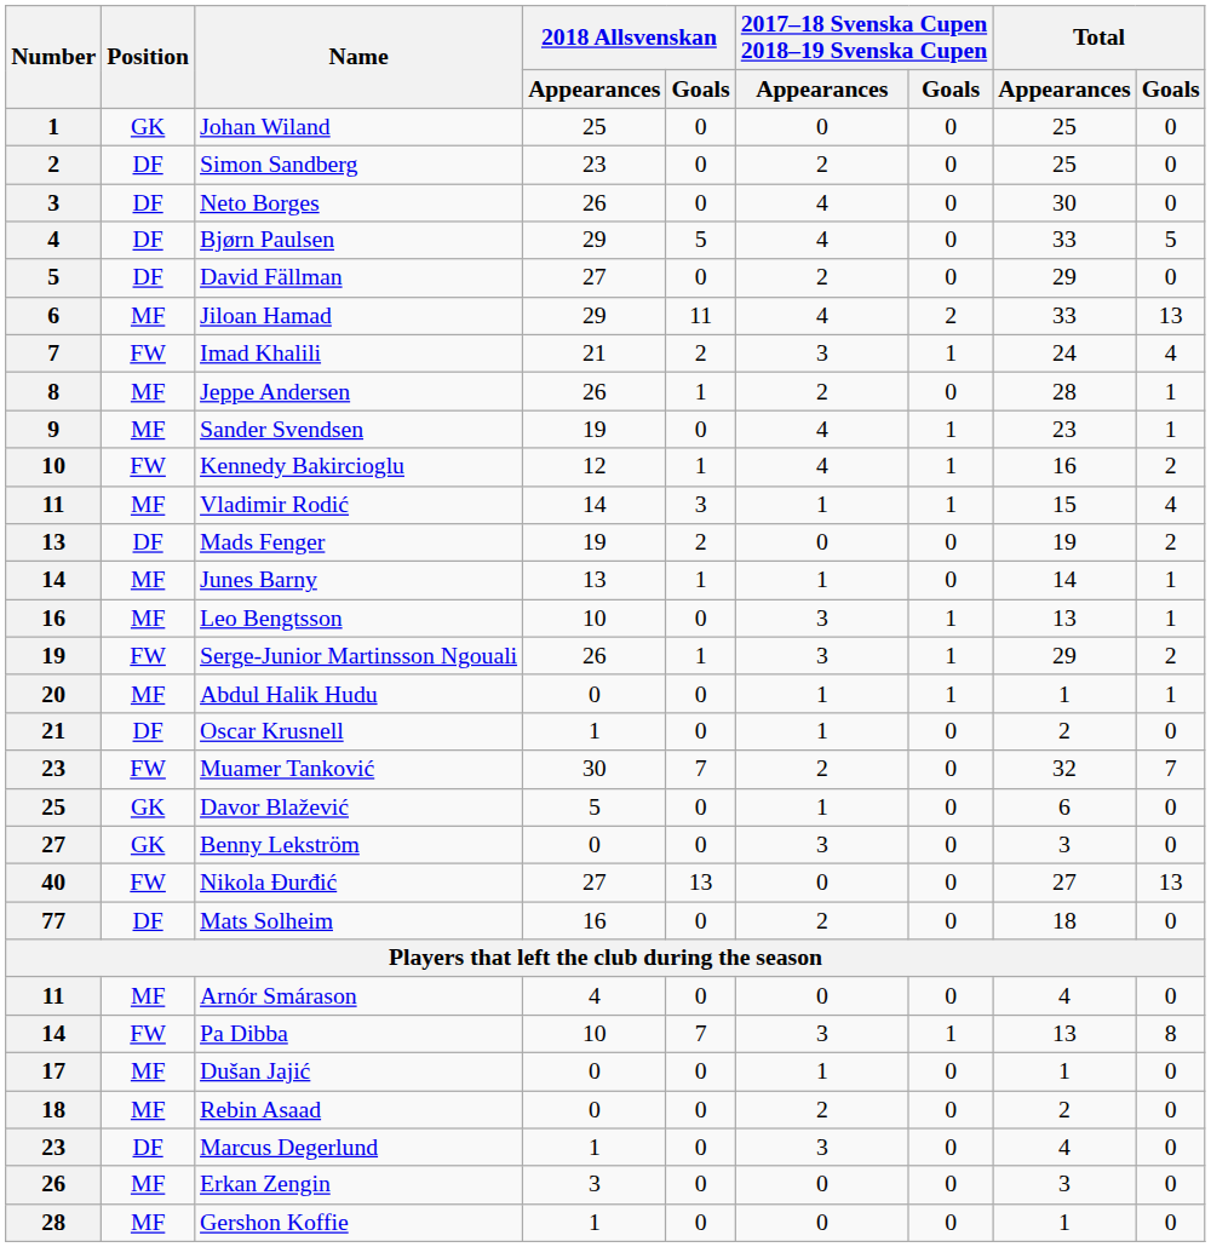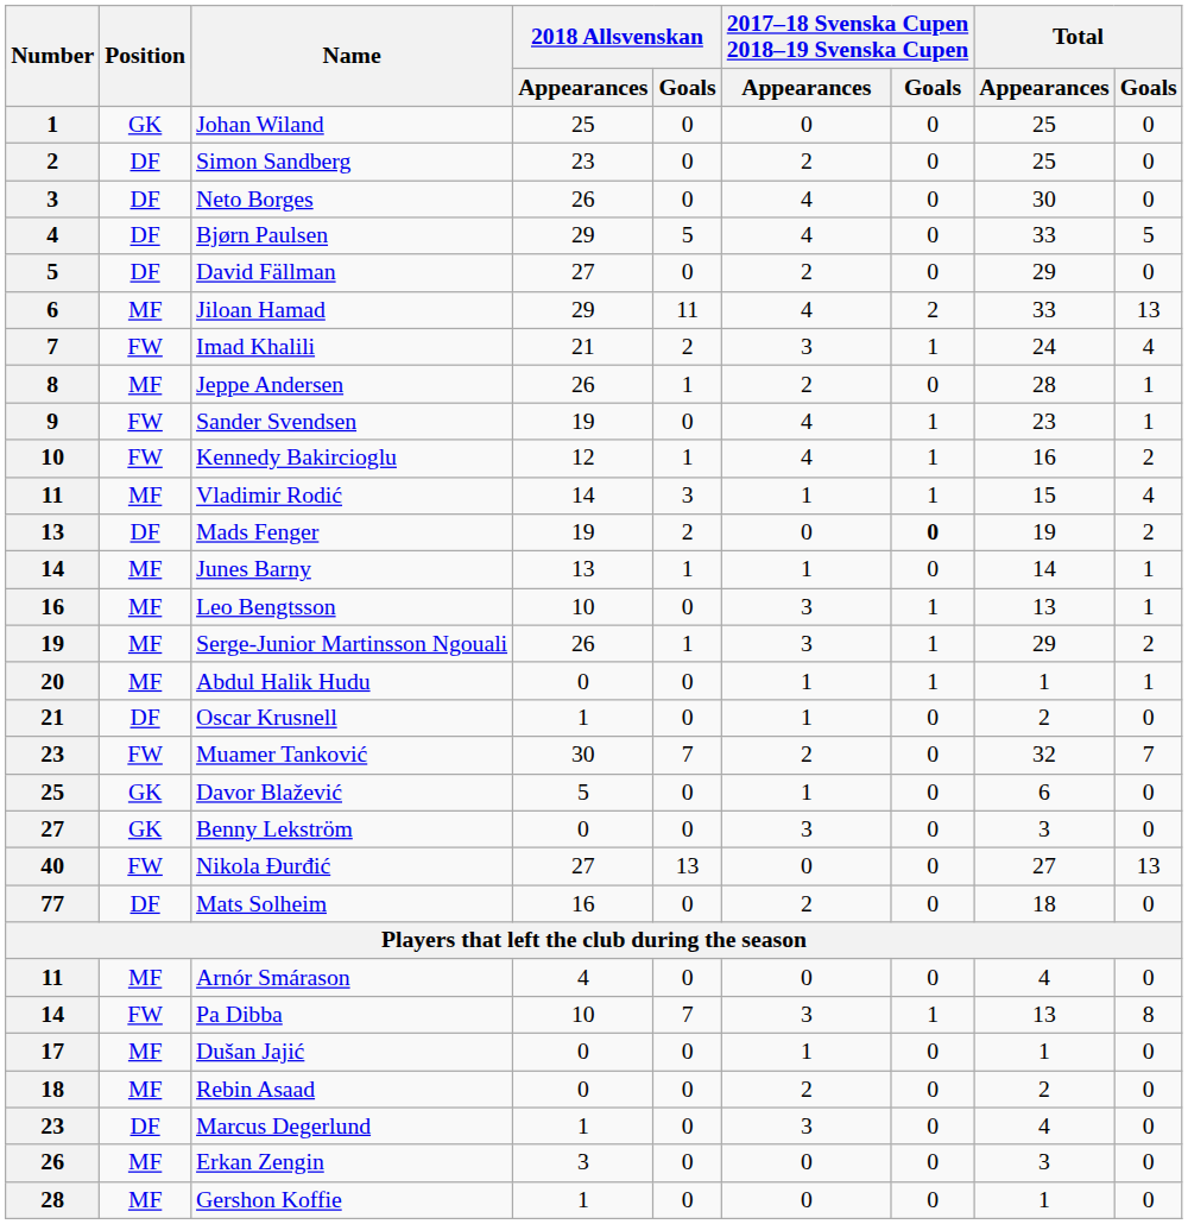 <table class="wikitable sortable plainrowheaders" style="text-align:center">
 <tr>
 <th rowspan="2" scope=col>Number</th>
 <th rowspan="2" scope=col>Position</th>
 <th rowspan="2" scope=col>Name</th>
 <th colspan="2"><a href='#'>2018 Allsvenskan</a></th>
 <th colspan="2"><a href='#'>2017–18 Svenska Cupen</a><br><a href='#'>2018–19 Svenska Cupen</a></th>
 <th colspan="2">Total</th>
 </tr>
 <tr>
 <th>Appearances</th>
 <th>Goals</th>
 <th>Appearances</th>
 <th>Goals</th>
 <th>Appearances</th>
 <th>Goals</th>
 </tr>
 <tr>
 <th style="text-align:center" scope=row>1</th>
 <td><a href='#'>GK</a></td>
 <td style="text-align:left;"><a href='#'>Johan Wiland</a><br></td>
 <td>25</td>
 <td>0<br></td>
 <td>0</td>
 <td>0<br></td>
 <td>25</td>
 <td>0</td>
 </tr>
 <tr>
 <th style="text-align:center" scope=row>2</th>
 <td><a href='#'>DF</a></td>
 <td style="text-align:left;"><a href='#'>Simon Sandberg</a><br></td>
 <td>23</td>
 <td>0<br></td>
 <td>2</td>
 <td>0<br></td>
 <td>25</td>
 <td>0</td>
 </tr>
 <tr>
 <th style="text-align:center" scope=row>3</th>
 <td><a href='#'>DF</a></td>
 <td style="text-align:left;"><a href='#'>Neto Borges</a><br></td>
 <td>26</td>
 <td>0<br></td>
 <td>4</td>
 <td>0<br></td>
 <td>30</td>
 <td>0</td>
 </tr>
 <tr>
 <th style="text-align:center" scope=row>4</th>
 <td><a href='#'>DF</a></td>
 <td style="text-align:left;"><a href='#'>Bjørn Paulsen</a><br></td>
 <td>29</td>
 <td>5<br></td>
 <td>4</td>
 <td>0<br></td>
 <td>33</td>
 <td>5</td>
 </tr>
 <tr>
 <th style="text-align:center" scope=row>5</th>
 <td><a href='#'>DF</a></td>
 <td style="text-align:left;"><a href='#'>David Fällman</a><br></td>
 <td>27</td>
 <td>0<br></td>
 <td>2</td>
 <td>0<br></td>
 <td>29</td>
 <td>0</td>
 </tr>
 <tr>
 <th style="text-align:center" scope=row>6</th>
 <td><a href='#'>MF</a></td>
 <td style="text-align:left;"><a href='#'>Jiloan Hamad</a><br></td>
 <td>29</td>
 <td>11<br></td>
 <td>4</td>
 <td>2<br></td>
 <td>33</td>
 <td>13</td>
 </tr>
 <tr>
 <th style="text-align:center" scope=row>7</th>
 <td><a href='#'>FW</a></td>
 <td style="text-align:left;"><a href='#'>Imad Khalili</a><br></td>
 <td>21</td>
 <td>2<br></td>
 <td>3</td>
 <td>1<br></td>
 <td>24</td>
 <td>4</td>
 </tr>
 <tr>
 <th style="text-align:center" scope=row>8</th>
 <td><a href='#'>MF</a></td>
 <td style="text-align:left;"><a href='#'>Jeppe Andersen</a><br></td>
 <td>26</td>
 <td>1<br></td>
 <td>2</td>
 <td>0<br></td>
 <td>28</td>
 <td>1</td>
 </tr>
 <tr>
 <th style="text-align:center" scope=row>9</th>
-<td><a href='#'>MF</a></td>
+<td><a href='#'>FW</a></td>
 <td style="text-align:left;"><a href='#'>Sander Svendsen</a><br></td>
 <td>19</td>
 <td>0<br></td>
 <td>4</td>
 <td>1<br></td>
 <td>23</td>
 <td>1</td>
 </tr>
 <tr>
 <th style="text-align:center" scope=row>10</th>
 <td><a href='#'>FW</a></td>
 <td style="text-align:left;"><a href='#'>Kennedy Bakircioglu</a><br></td>
 <td>12</td>
 <td>1<br></td>
 <td>4</td>
 <td>1<br></td>
 <td>16</td>
 <td>2</td>
 </tr>
 <tr>
 <th style="text-align:center" scope=row>11</th>
 <td><a href='#'>MF</a></td>
 <td style="text-align:left;"><a href='#'>Vladimir Rodić</a><br></td>
 <td>14</td>
 <td>3<br></td>
 <td>1</td>
 <td>1<br></td>
 <td>15</td>
 <td>4</td>
 </tr>
 <tr>
 <th style="text-align:center" scope=row>13</th>
 <td><a href='#'>DF</a></td>
 <td style="text-align:left;"><a href='#'>Mads Fenger</a><br></td>
 <td>19</td>
 <td>2<br></td>
 <td>0</td>
-<td>0<br></td>
+<td><strong>0<br></strong></td>
 <td>19</td>
 <td>2</td>
 </tr>
 <tr>
 <th style="text-align:center" scope=row>14</th>
 <td><a href='#'>MF</a></td>
 <td style="text-align:left;"><a href='#'>Junes Barny</a><br></td>
 <td>13</td>
 <td>1<br></td>
 <td>1</td>
 <td>0<br></td>
 <td>14</td>
 <td>1</td>
 </tr>
 <tr>
 <th style="text-align:center" scope=row>16</th>
 <td><a href='#'>MF</a></td>
 <td style="text-align:left;"><a href='#'>Leo Bengtsson</a><br></td>
 <td>10</td>
 <td>0<br></td>
 <td>3</td>
 <td>1<br></td>
 <td>13</td>
 <td>1</td>
 </tr>
 <tr>
 <th style="text-align:center" scope=row>19</th>
-<td><a href='#'>FW</a></td>
+<td><a href='#'>MF</a></td>
 <td style="text-align:left;"><a href='#'>Serge-Junior Martinsson Ngouali</a><br></td>
 <td>26</td>
 <td>1<br></td>
 <td>3</td>
 <td>1<br></td>
 <td>29</td>
 <td>2</td>
 </tr>
 <tr>
 <th style="text-align:center" scope=row>20</th>
 <td><a href='#'>MF</a></td>
 <td style="text-align:left;"><a href='#'>Abdul Halik Hudu</a><br></td>
 <td>0</td>
 <td>0<br></td>
 <td>1</td>
 <td>1<br></td>
 <td>1</td>
 <td>1</td>
 </tr>
 <tr>
 <th style="text-align:center" scope=row>21</th>
 <td><a href='#'>DF</a></td>
 <td style="text-align:left;"><a href='#'>Oscar Krusnell</a><br></td>
 <td>1</td>
 <td>0<br></td>
 <td>1</td>
 <td>0<br></td>
 <td>2</td>
 <td>0</td>
 </tr>
 <tr>
 <th style="text-align:center" scope=row>23</th>
 <td><a href='#'>FW</a></td>
 <td style="text-align:left;"><a href='#'>Muamer Tanković</a><br></td>
 <td>30</td>
 <td>7<br></td>
 <td>2</td>
 <td>0<br></td>
 <td>32</td>
 <td>7</td>
 </tr>
 <tr>
 <th style="text-align:center" scope=row>25</th>
 <td><a href='#'>GK</a></td>
 <td style="text-align:left;"><a href='#'>Davor Blažević</a><br></td>
 <td>5</td>
 <td>0<br></td>
 <td>1</td>
 <td>0<br></td>
 <td>6</td>
 <td>0</td>
 </tr>
 <tr>
 <th style="text-align:center" scope=row>27</th>
 <td><a href='#'>GK</a></td>
 <td style="text-align:left;"><a href='#'>Benny Lekström</a><br></td>
 <td>0</td>
 <td>0<br></td>
 <td>3</td>
 <td>0<br></td>
 <td>3</td>
 <td>0</td>
 </tr>
 <tr>
 <th style="text-align:center" scope=row>40</th>
 <td><a href='#'>FW</a></td>
 <td style="text-align:left;"><a href='#'>Nikola Đurđić</a><br></td>
 <td>27</td>
 <td>13<br></td>
 <td>0</td>
 <td>0<br></td>
 <td>27</td>
 <td>13</td>
 </tr>
 <tr>
 <th style="text-align:center" scope=row>77</th>
 <td><a href='#'>DF</a></td>
 <td style="text-align:left;"><a href='#'>Mats Solheim</a><br></td>
 <td>16</td>
 <td>0<br></td>
 <td>2</td>
 <td>0<br></td>
 <td>18</td>
 <td>0</td>
 </tr>
 <tr>
 <th colspan="11" scope=col>Players that left the club during the season</th>
 </tr>
 <tr>
 <th style="text-align:center" scope=row>11</th>
 <td><a href='#'>MF</a></td>
 <td style="text-align:left;"><a href='#'>Arnór Smárason</a><br></td>
 <td>4</td>
 <td>0<br></td>
 <td>0</td>
 <td>0<br></td>
 <td>4</td>
 <td>0</td>
 </tr>
 <tr>
 <th style="text-align:center" scope=row>14</th>
 <td><a href='#'>FW</a></td>
 <td style="text-align:left;"><a href='#'>Pa Dibba</a><br></td>
 <td>10</td>
 <td>7<br></td>
 <td>3</td>
 <td>1<br></td>
 <td>13</td>
 <td>8</td>
 </tr>
 <tr>
 <th style="text-align:center" scope=row>17</th>
 <td><a href='#'>MF</a></td>
 <td style="text-align:left;"><a href='#'>Dušan Jajić</a><br></td>
 <td>0</td>
 <td>0<br></td>
 <td>1</td>
 <td>0<br></td>
 <td>1</td>
 <td>0</td>
 </tr>
 <tr>
 <th style="text-align:center" scope=row>18</th>
 <td><a href='#'>MF</a></td>
 <td style="text-align:left;"><a href='#'>Rebin Asaad</a><br></td>
 <td>0</td>
 <td>0<br></td>
 <td>2</td>
 <td>0<br></td>
 <td>2</td>
 <td>0</td>
 </tr>
 <tr>
 <th style="text-align:center" scope=row>23</th>
 <td><a href='#'>DF</a></td>
 <td style="text-align:left;"><a href='#'>Marcus Degerlund</a><br></td>
 <td>1</td>
 <td>0<br></td>
 <td>3</td>
 <td>0<br></td>
 <td>4</td>
 <td>0</td>
 </tr>
 <tr>
 <th style="text-align:center" scope=row>26</th>
 <td><a href='#'>MF</a></td>
 <td style="text-align:left;"><a href='#'>Erkan Zengin</a><br></td>
 <td>3</td>
 <td>0<br></td>
 <td>0</td>
 <td>0<br></td>
 <td>3</td>
 <td>0</td>
 </tr>
 <tr>
 <th style="text-align:center" scope=row>28</th>
 <td><a href='#'>MF</a></td>
 <td style="text-align:left;"><a href='#'>Gershon Koffie</a><br></td>
 <td>1</td>
 <td>0<br></td>
 <td>0</td>
 <td>0<br></td>
 <td>1</td>
 <td>0</td>
 </tr>
 <tr>
 </tr>
 </table>
